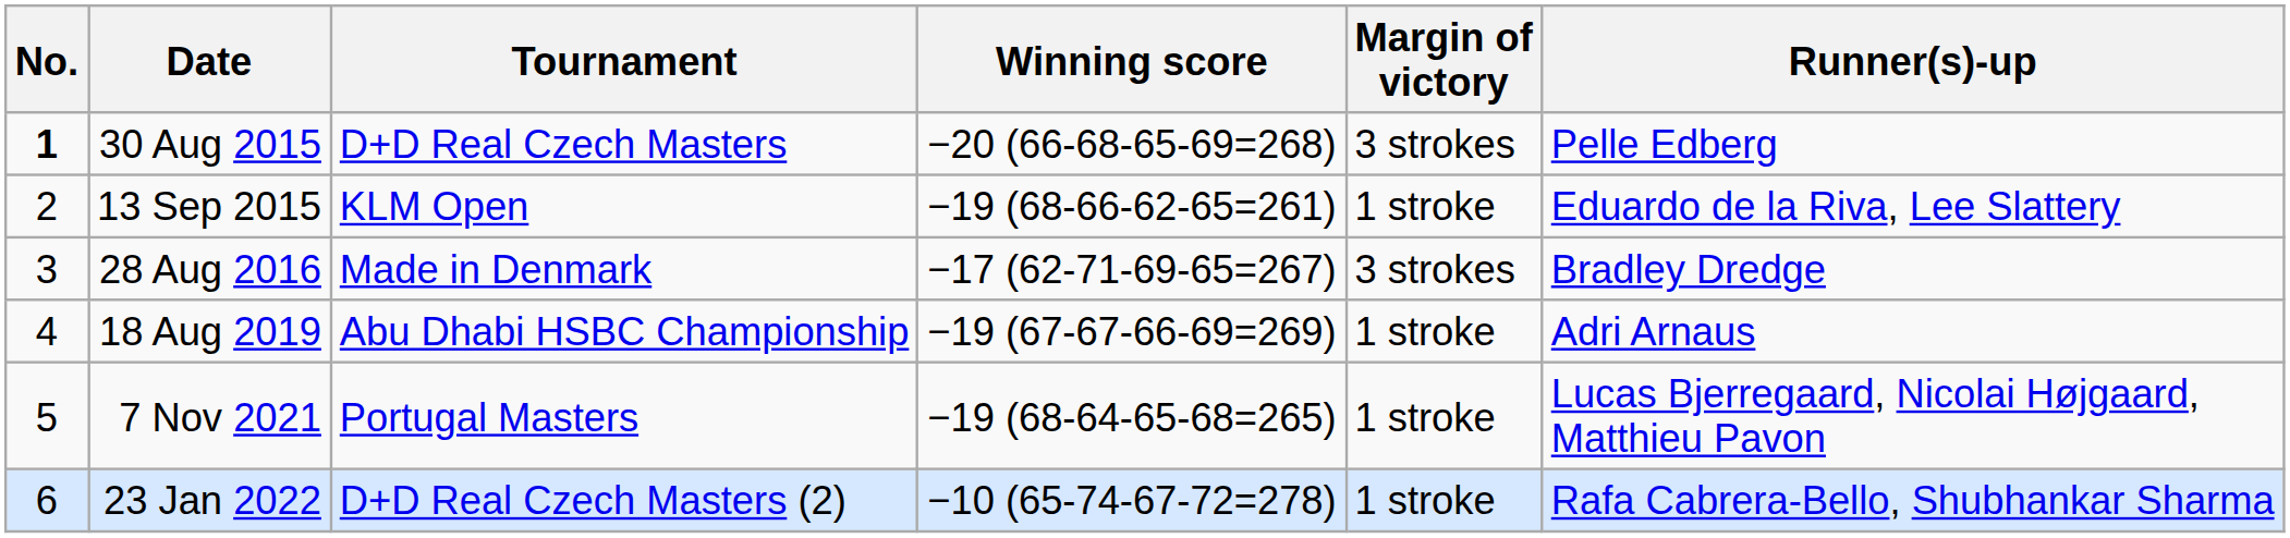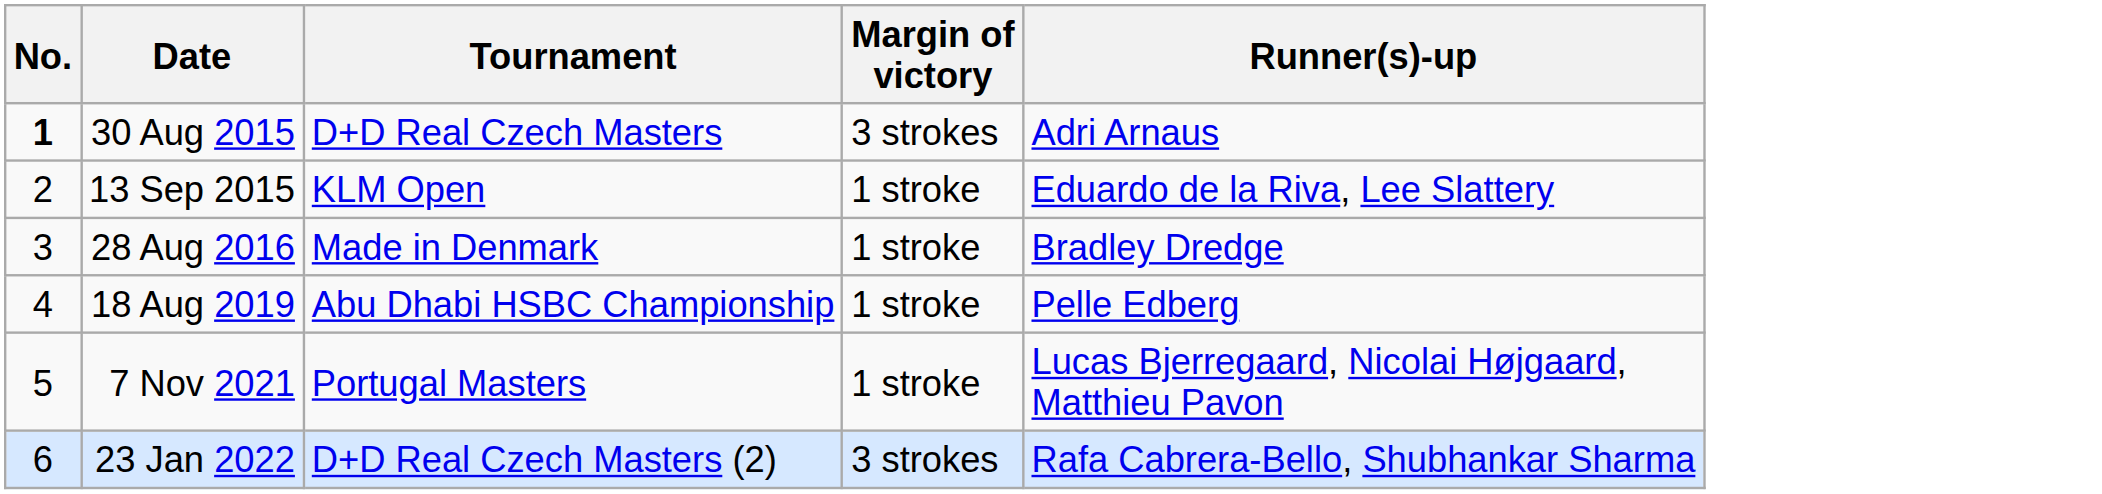 <table class="wikitable" style="font-size:95%;">
 <tr>
 <th>No.</th>
 <th>Date</th>
 <th>Tournament</th>
-<th>Winning score</th>
 <th>Margin of<br>victory</th>
 <th>Runner(s)-up</th>
 </tr>
 <tr>
 <td align=center><strong>1</strong></td>
 <td align=right>30 Aug <a href='#'>2015</a></td>
 <td><a href='#'>D+D Real Czech Masters</a></td>
-<td>−20 (66-68-65-69=268)</td>
 <td>3 strokes</td>
-<td> <a href='#'>Pelle Edberg</a></td>
+<td> <a href='#'>Adri Arnaus</a></td>
 </tr>
 <tr>
 <td align=center>2</td>
 <td align=right>13 Sep 2015</td>
 <td><a href='#'>KLM Open</a></td>
-<td>−19 (68-66-62-65=261)</td>
 <td>1 stroke</td>
 <td> <a href='#'>Eduardo de la Riva</a>,  <a href='#'>Lee Slattery</a></td>
 </tr>
 <tr>
 <td align=center>3</td>
 <td align=right>28 Aug <a href='#'>2016</a></td>
 <td><a href='#'>Made in Denmark</a></td>
-<td>−17 (62-71-69-65=267)</td>
-<td>3 strokes</td>
+<td>1 stroke</td>
 <td> <a href='#'>Bradley Dredge</a></td>
 </tr>
 <tr>
 <td align=center>4</td>
 <td align=right>18 Aug <a href='#'>2019</a></td>
 <td><a href='#'>Abu Dhabi HSBC Championship</a></td>
-<td>−19 (67-67-66-69=269)</td>
 <td>1 stroke</td>
-<td> <a href='#'>Adri Arnaus</a></td>
+<td> <a href='#'>Pelle Edberg</a></td>
 </tr>
 <tr>
 <td align=center>5</td>
 <td align=right>7 Nov <a href='#'>2021</a></td>
 <td><a href='#'>Portugal Masters</a></td>
-<td>−19 (68-64-65-68=265)</td>
 <td>1 stroke</td>
 <td> <a href='#'>Lucas Bjerregaard</a>,  <a href='#'>Nicolai Højgaard</a>,<br> <a href='#'>Matthieu Pavon</a></td>
 </tr>
 <tr style="background:#D6E8FF;">
 <td align=center>6</td>
 <td align=right>23 Jan <a href='#'>2022</a></td>
 <td><a href='#'>D+D Real Czech Masters</a> (2)</td>
-<td>−10 (65-74-67-72=278)</td>
-<td>1 stroke</td>
+<td>3 strokes</td>
 <td> <a href='#'>Rafa Cabrera-Bello</a>,  <a href='#'>Shubhankar Sharma</a></td>
 </tr>
 </table>
